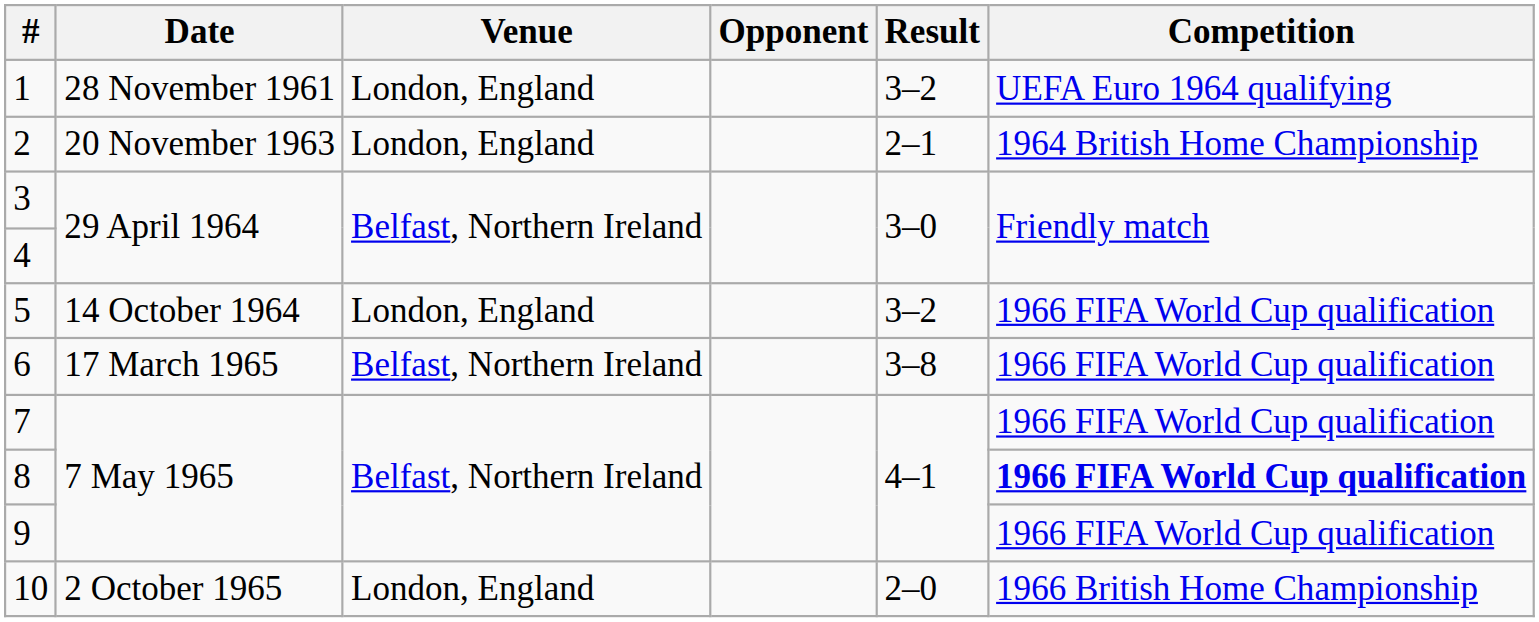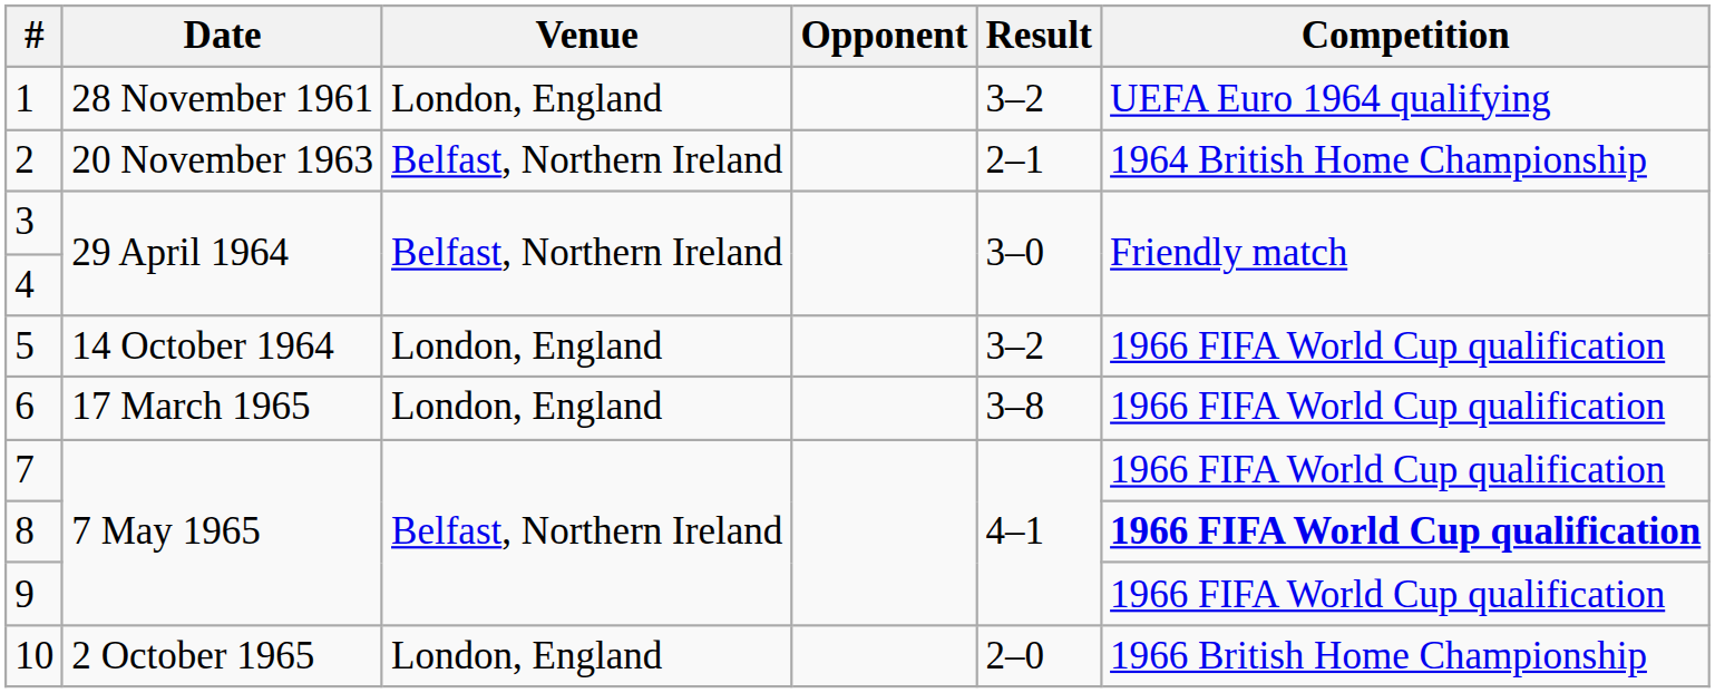 <table class="wikitable">
 <tr>
 <th>#</th>
 <th>Date</th>
 <th>Venue</th>
 <th>Opponent</th>
 <th>Result</th>
 <th>Competition</th>
 </tr>
 <tr>
 <td>1</td>
 <td>28 November 1961</td>
 <td>London, England</td>
 <td></td>
 <td>3–2</td>
 <td><a href='#'>UEFA Euro 1964 qualifying</a></td>
 </tr>
 <tr>
 <td>2</td>
 <td>20 November 1963</td>
-<td>London, England</td>
+<td><a href='#'>Belfast</a>, Northern Ireland</td>
 <td></td>
 <td>2–1</td>
 <td><a href='#'>1964 British Home Championship</a></td>
 </tr>
 <tr>
 <td>3</td>
 <td rowspan="2">29 April 1964</td>
 <td rowspan="2"><a href='#'>Belfast</a>, Northern Ireland</td>
 <td rowspan="2"></td>
 <td rowspan="2">3–0</td>
 <td rowspan="2"><a href='#'>Friendly match</a></td>
 </tr>
 <tr>
 <td>4</td>
 </tr>
 <tr>
 <td>5</td>
 <td>14 October 1964</td>
 <td>London, England</td>
 <td></td>
 <td>3–2</td>
 <td><a href='#'>1966 FIFA World Cup qualification</a></td>
 </tr>
 <tr>
 <td>6</td>
 <td>17 March 1965</td>
-<td><a href='#'>Belfast</a>, Northern Ireland</td>
+<td>London, England</td>
 <td></td>
 <td>3–8</td>
 <td><a href='#'>1966 FIFA World Cup qualification</a></td>
 </tr>
 <tr>
 <td>7</td>
 <td rowspan="3">7 May 1965</td>
 <td rowspan="3"><a href='#'>Belfast</a>, Northern Ireland</td>
 <td rowspan="3"></td>
 <td rowspan="3">4–1</td>
 <td><a href='#'>1966 FIFA World Cup qualification</a></td>
 </tr>
 <tr>
 <td>8</td>
 <td><strong><a href='#'>1966 FIFA World Cup qualification</a></strong></td>
 </tr>
 <tr>
 <td>9</td>
 <td><a href='#'>1966 FIFA World Cup qualification</a></td>
 </tr>
 <tr>
 <td>10</td>
 <td>2 October 1965</td>
 <td>London, England</td>
 <td></td>
 <td>2–0</td>
 <td><a href='#'>1966 British Home Championship</a></td>
 </tr>
 </table>
